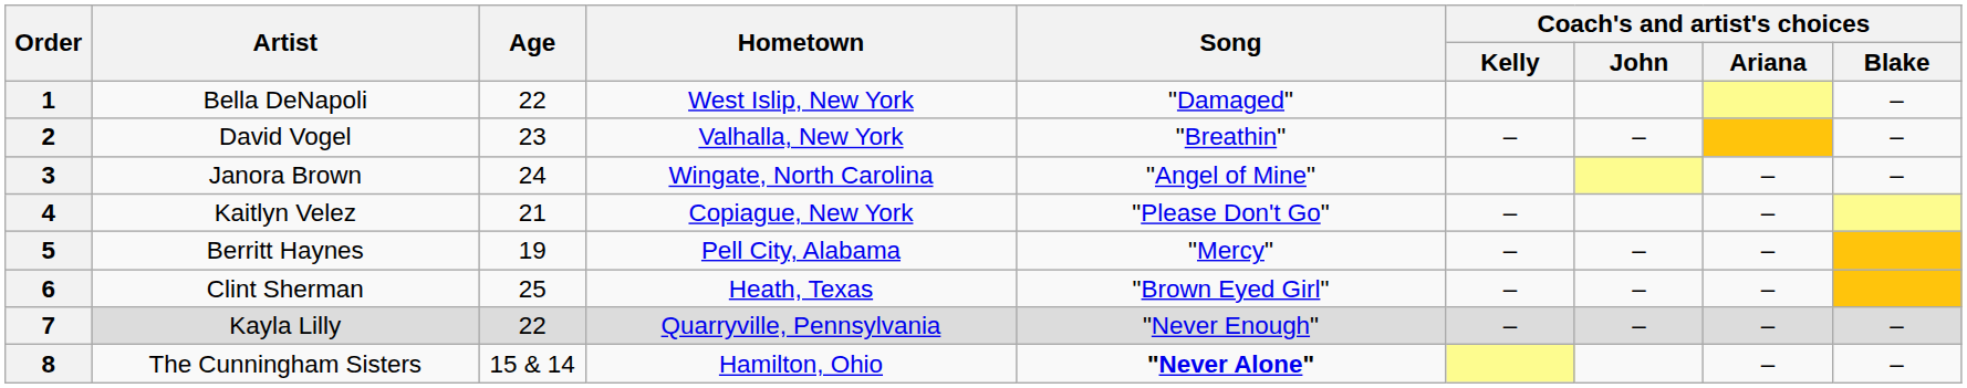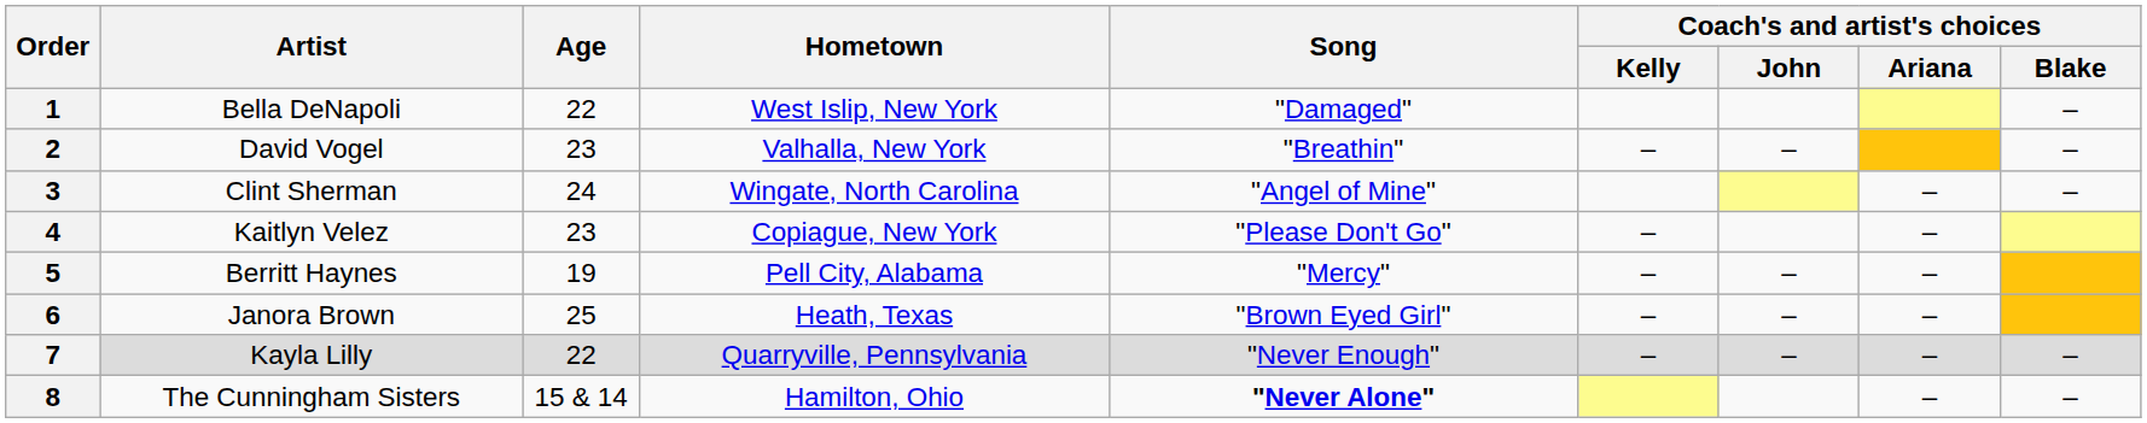 <table class="wikitable" style="text-align:center; line-height:17px; width:100%">
 <tr>
 <th scope="col" rowspan="2" style="width:04%">Order</th>
 <th scope="col" rowspan="2" style="width:18%">Artist</th>
 <th scope="col" rowspan="2" style="width:05%">Age</th>
 <th scope="col" rowspan="2" style="width:20%">Hometown</th>
 <th scope="col" rowspan="2" style="width:20%">Song</th>
 <th scope="col" colspan="4" style="width:24%">Coach's and artist's choices</th>
 </tr>
 <tr>
 <th style="width:06%">Kelly</th>
 <th style="width:06%">John</th>
 <th style="width:06%">Ariana</th>
 <th style="width:06%">Blake</th>
 </tr>
 <tr>
 <th scope="row">1</th>
 <td>Bella DeNapoli</td>
 <td>22</td>
 <td><a href='#'>West Islip, New York</a></td>
 <td>"<a href='#'>Damaged</a>"</td>
 <td><em></em></td>
 <td><em></em></td>
 <td bgcolor="#fdfc8f"><em></em></td>
 <td>–</td>
 </tr>
 <tr>
 <th scope="row">2</th>
 <td>David Vogel</td>
 <td>23</td>
 <td><a href='#'>Valhalla, New York</a></td>
 <td>"<a href='#'>Breathin</a>"</td>
 <td>–</td>
 <td>–</td>
 <td bgcolor="#ffc40c"><em></em></td>
 <td>–</td>
 </tr>
 <tr>
 <th scope="row">3</th>
-<td>Janora Brown</td>
+<td>Clint Sherman</td>
 <td>24</td>
 <td><a href='#'>Wingate, North Carolina</a></td>
 <td>"<a href='#'>Angel of Mine</a>"</td>
 <td><em></em></td>
 <td bgcolor="#fdfc8f"><em></em></td>
 <td>–</td>
 <td>–</td>
 </tr>
 <tr>
 <th scope="row">4</th>
 <td>Kaitlyn Velez</td>
-<td>21</td>
+<td>23</td>
 <td><a href='#'>Copiague, New York</a></td>
 <td>"<a href='#'>Please Don't Go</a>"</td>
 <td>–</td>
 <td><em></em></td>
 <td>–</td>
 <td bgcolor="#fdfc8f"><em></em></td>
 </tr>
 <tr>
 <th scope="row">5</th>
 <td>Berritt Haynes</td>
 <td>19</td>
 <td><a href='#'>Pell City, Alabama</a></td>
 <td>"<a href='#'>Mercy</a>"</td>
 <td>–</td>
 <td>–</td>
 <td>–</td>
 <td bgcolor="#ffc40c"><em></em></td>
 </tr>
 <tr>
 <th scope="row">6</th>
-<td>Clint Sherman</td>
+<td>Janora Brown</td>
 <td>25</td>
 <td><a href='#'>Heath, Texas</a></td>
 <td>"<a href='#'>Brown Eyed Girl</a>"</td>
 <td>–</td>
 <td>–</td>
 <td>–</td>
 <td bgcolor="#ffc40c"><em></em></td>
 </tr>
 <tr bgcolor="#dcdcdc">
 <th scope="row">7</th>
 <td>Kayla Lilly</td>
 <td>22</td>
 <td><a href='#'>Quarryville, Pennsylvania</a></td>
 <td>"<a href='#'>Never Enough</a>"</td>
 <td>–</td>
 <td>–</td>
 <td>–</td>
 <td>–</td>
 </tr>
 <tr>
 <th scope="row">8</th>
 <td>The Cunningham Sisters <br></td>
 <td>15 & 14</td>
 <td><a href='#'>Hamilton, Ohio</a></td>
 <td><strong>"<a href='#'>Never Alone</a>"</strong></td>
 <td bgcolor="#fdfc8f"><em></em></td>
 <td><em></em></td>
 <td>–</td>
 <td>–</td>
 </tr>
 </table>
